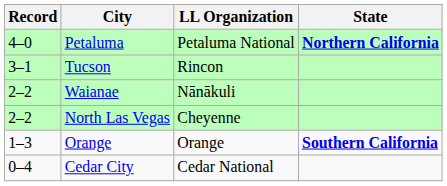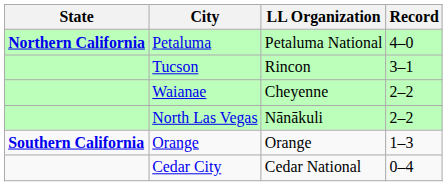 <table class="wikitable">
 <tr>
-<th>Record</th>
+<th>State</th>
 <th>City</th>
 <th>LL Organization</th>
-<th>State</th>
+<th>Record</th>
 </tr>
 <tr bgcolor=#bbffbb>
-<td>4–0</td>
+<td><strong> <a href='#'>Northern California</a></strong></td>
 <td><a href='#'>Petaluma</a></td>
 <td>Petaluma National</td>
-<td><strong> <a href='#'>Northern California</a></strong></td>
+<td>4–0</td>
 </tr>
 <tr bgcolor=#bbffbb>
-<td>3–1</td>
+<td><strong></strong></td>
 <td><a href='#'>Tucson</a></td>
 <td>Rincon</td>
-<td><strong></strong></td>
+<td>3–1</td>
 </tr>
 <tr bgcolor=#bbffbb>
+<td><strong></strong></td>
+<td><a href='#'>Waianae</a></td>
+<td>Cheyenne</td>
 <td>2–2</td>
-<td><a href='#'>Waianae</a></td>
-<td>Nānākuli</td>
-<td><strong></strong></td>
 </tr>
 <tr bgcolor=#bbffbb>
+<td><strong></strong></td>
+<td><a href='#'>North Las Vegas</a></td>
+<td>Nānākuli</td>
 <td>2–2</td>
-<td><a href='#'>North Las Vegas</a></td>
-<td>Cheyenne</td>
-<td><strong></strong></td>
 </tr>
 <tr>
-<td>1–3</td>
+<td><strong> <a href='#'>Southern California</a></strong></td>
 <td><a href='#'>Orange</a></td>
 <td>Orange</td>
-<td><strong> <a href='#'>Southern California</a></strong></td>
+<td>1–3</td>
 </tr>
 <tr>
-<td>0–4</td>
+<td><strong></strong></td>
 <td><a href='#'>Cedar City</a></td>
 <td>Cedar National</td>
-<td><strong></strong></td>
+<td>0–4</td>
 </tr>
 </table>
